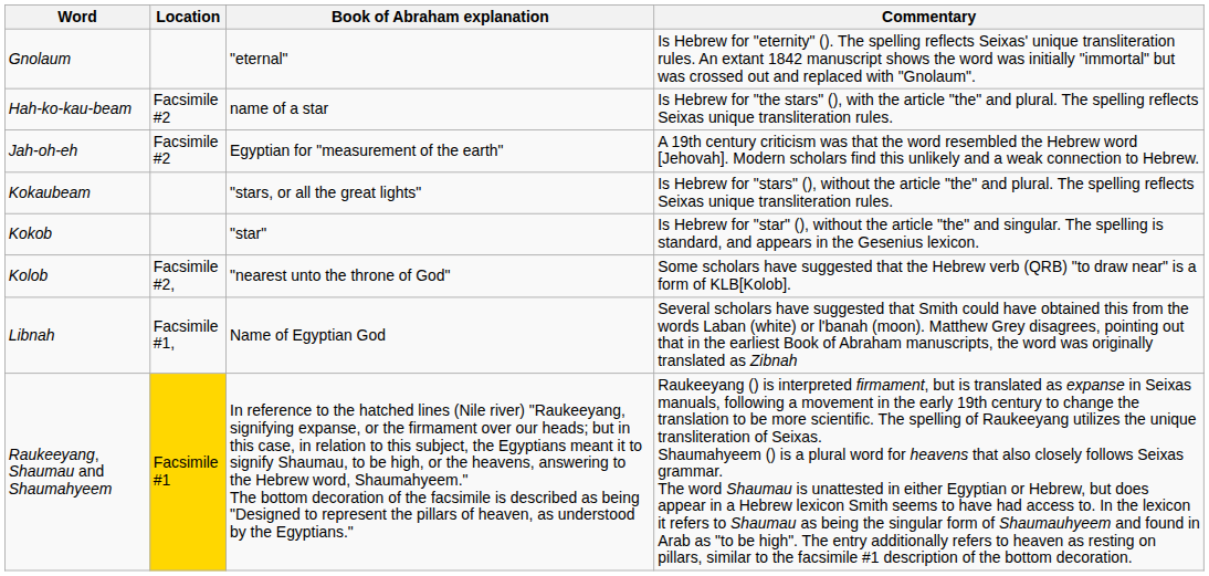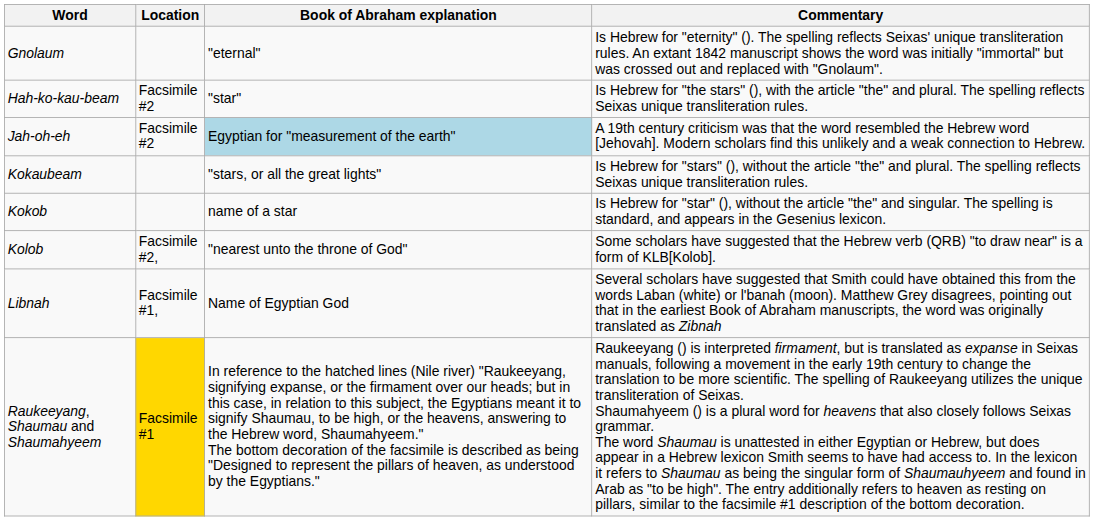 <table class="wikitable">
 <tr>
 <th>Word</th>
 <th>Location</th>
 <th>Book of Abraham explanation</th>
 <th>Commentary</th>
 </tr>
 <tr>
 <td><em>Gnolaum</em></td>
 <td></td>
 <td>"eternal"</td>
 <td>Is Hebrew for "eternity" (). The spelling reflects Seixas' unique transliteration rules. An extant 1842 manuscript shows the word was initially "immortal" but was crossed out and replaced with "Gnolaum".</td>
 </tr>
 <tr>
 <td><em>Hah-ko-kau-beam</em></td>
 <td>Facsimile #2</td>
-<td>name of a star</td>
+<td>"star"</td>
 <td>Is Hebrew for "the stars" (), with the article "the" and plural.  The spelling reflects Seixas unique transliteration rules.</td>
 </tr>
 <tr>
 <td><em>Jah-oh-eh</em></td>
 <td>Facsimile #2</td>
-<td>Egyptian for "measurement of the earth"</td>
+<td style="background: lightblue;">Egyptian for "measurement of the earth"</td>
 <td>A 19th century criticism was that the word resembled the Hebrew word  [Jehovah]. Modern scholars find this unlikely and a weak connection to Hebrew.</td>
 </tr>
 <tr>
 <td><em>Kokaubeam</em></td>
 <td></td>
 <td>"stars, or all the great lights"</td>
 <td>Is Hebrew for "stars" (), without the article "the" and plural. The spelling reflects Seixas unique transliteration rules.</td>
 </tr>
 <tr>
 <td><em>Kokob</em></td>
 <td></td>
-<td>"star"</td>
+<td>name of a star</td>
 <td>Is Hebrew for "star" (), without the article "the" and singular. The spelling is standard, and appears in the Gesenius lexicon.</td>
 </tr>
 <tr>
 <td><em>Kolob</em></td>
 <td>Facsimile #2, </td>
 <td>"nearest unto the throne of God"</td>
 <td>Some scholars have suggested that the Hebrew verb  (QRB) "to draw near" is a form of KLB[Kolob].</td>
 </tr>
 <tr>
 <td><em>Libnah</em></td>
 <td>Facsimile #1, </td>
 <td>Name of Egyptian God</td>
 <td>Several scholars have suggested that Smith could have obtained this from the words Laban  (white) or l'banah  (moon). Matthew Grey disagrees, pointing out that in the earliest Book of Abraham manuscripts, the word was originally translated as <em>Zibnah</em></td>
 </tr>
 <tr>
 <td><em>Raukeeyang</em>, <em>Shaumau</em> and <em>Shaumahyeem</em></td>
 <td style="background: gold;">Facsimile #1</td>
 <td>In reference to the hatched lines (Nile river) "Raukeeyang, signifying expanse, or the firmament over our heads; but in this case, in relation to this subject, the Egyptians meant it to signify Shaumau, to be high, or the heavens, answering to the Hebrew word, Shaumahyeem."<br>The bottom decoration of the facsimile is described as being "Designed to represent the pillars of heaven, as understood by the Egyptians."</td>
 <td>Raukeeyang () is interpreted <em>firmament</em>, but is translated as <em>expanse</em> in Seixas manuals, following a movement in the early 19th century to change the translation to be more scientific. The spelling of Raukeeyang utilizes the unique transliteration of Seixas.<br>Shaumahyeem () is a plural word for <em>heavens</em> that also closely follows Seixas grammar.<br>The word <em>Shaumau</em> is unattested in either Egyptian or Hebrew, but does appear in a Hebrew lexicon Smith seems to have had access to. In the lexicon it refers to <em>Shaumau</em> as being the singular form of <em>Shaumauhyeem</em> and found in Arab as "to be high". The entry additionally refers to heaven as resting on pillars, similar to the facsimile #1 description of the bottom decoration.</td>
 </tr>
 </table>
